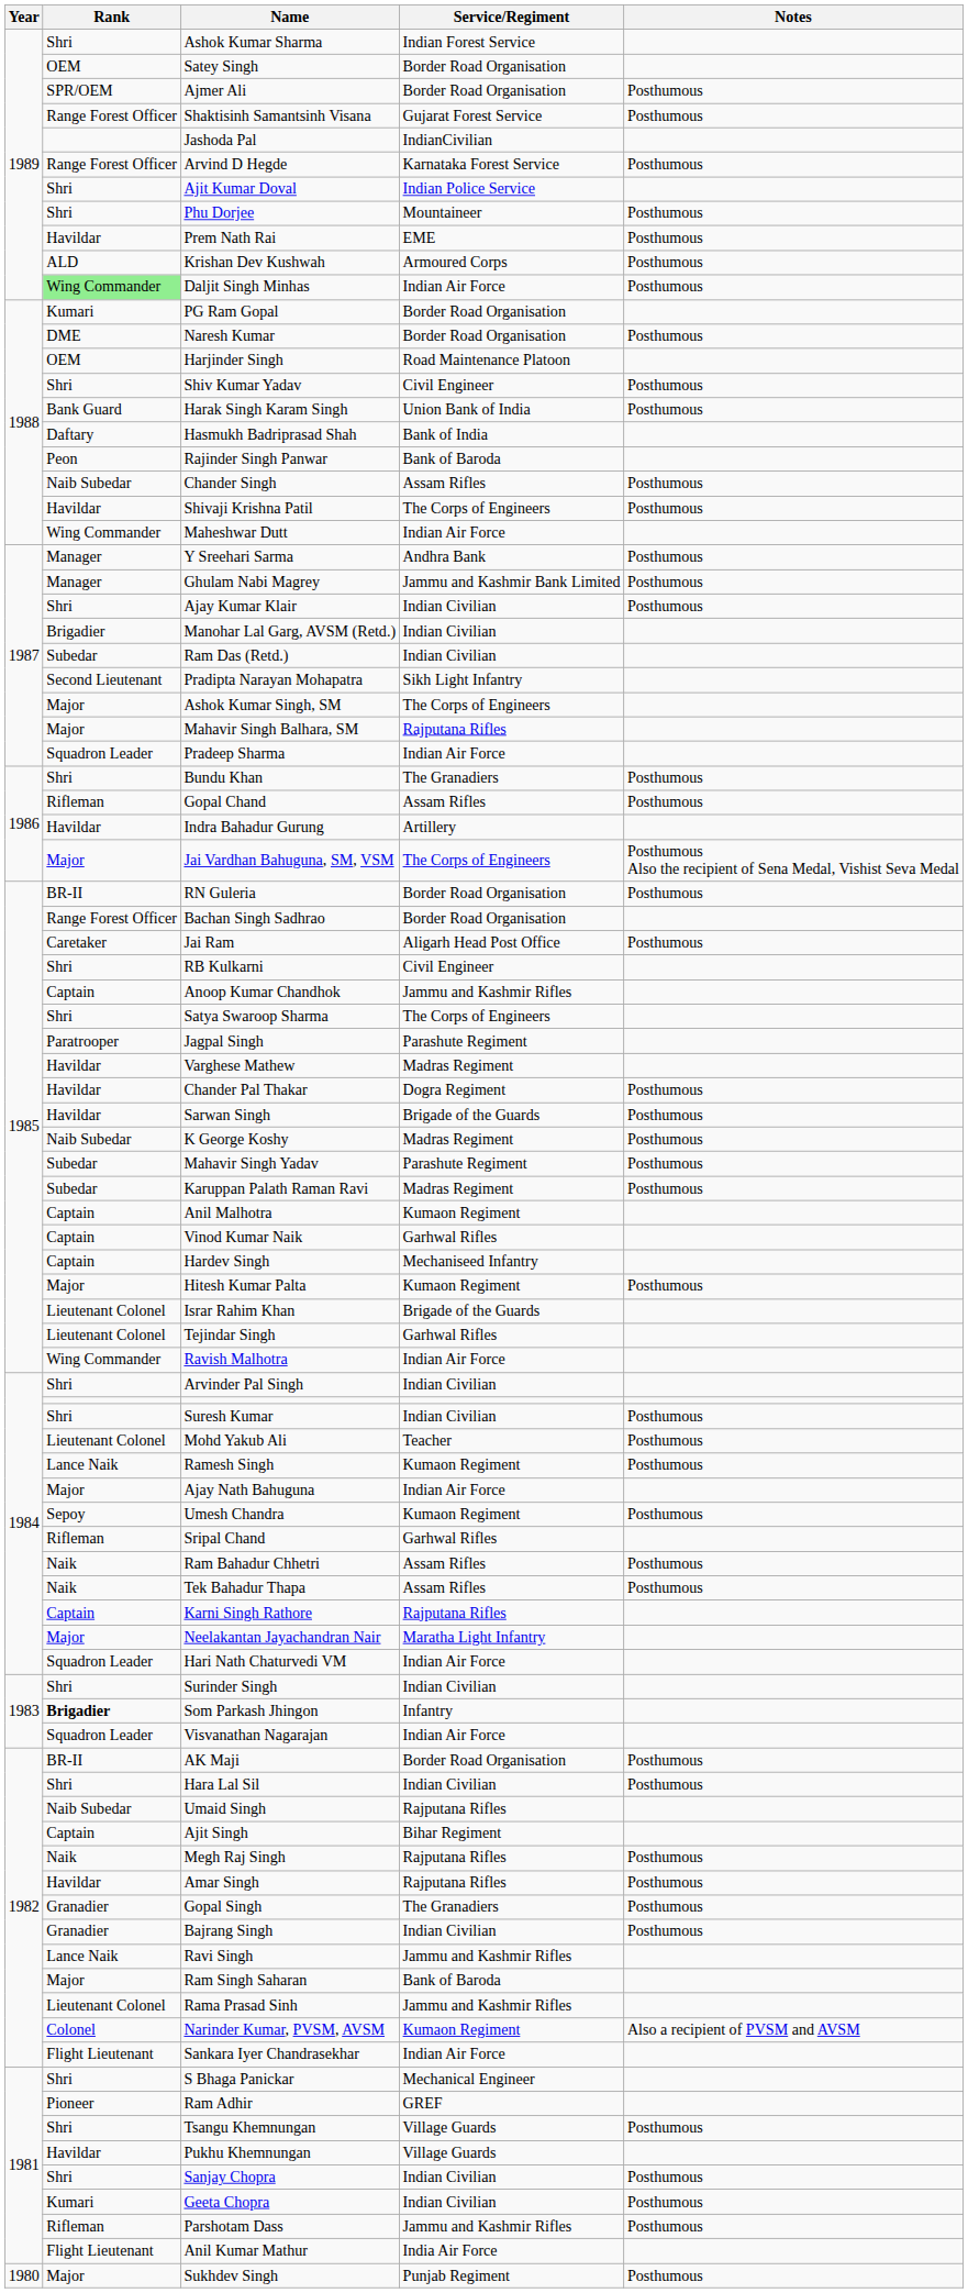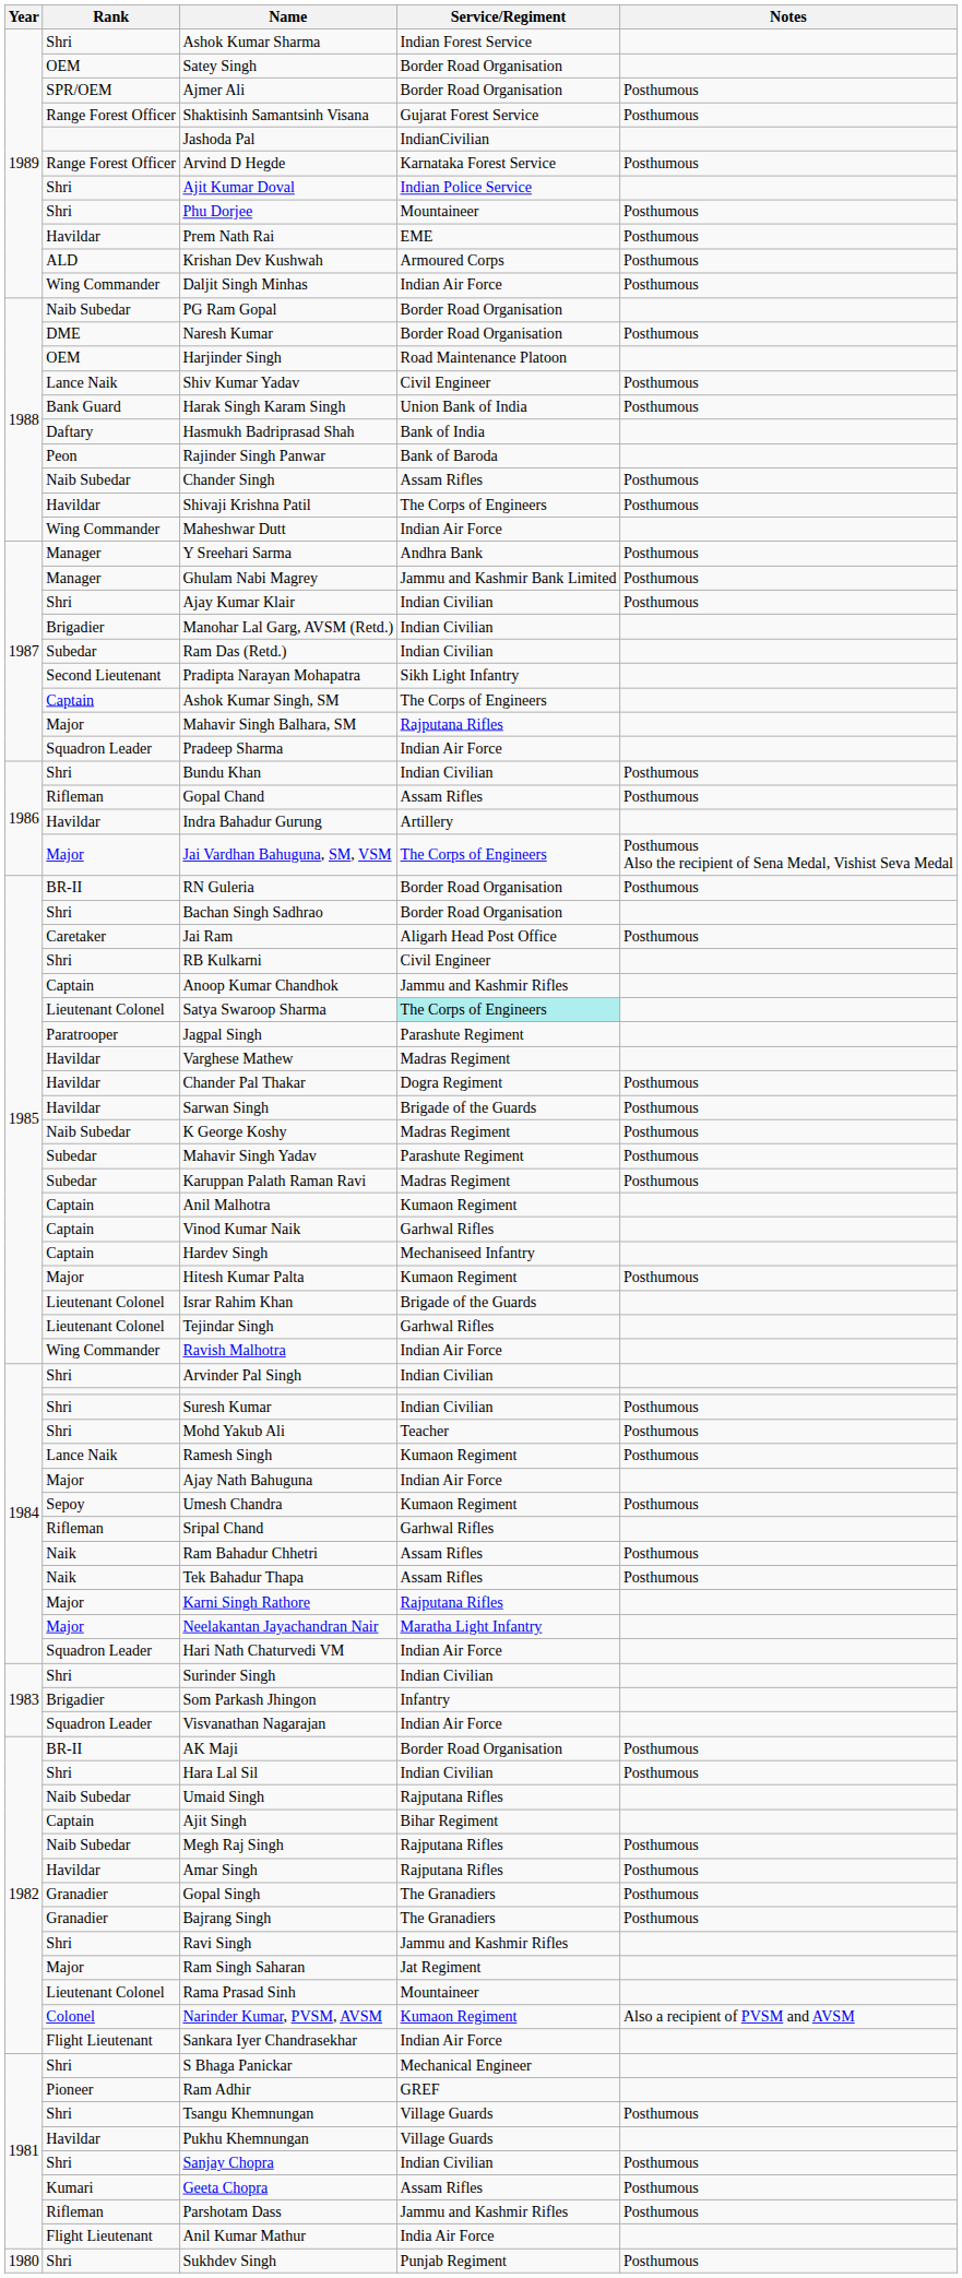 <table class="wikitable sortable">
 <tr>
 <th>Year</th>
 <th>Rank</th>
 <th>Name</th>
 <th>Service/Regiment</th>
 <th>Notes</th>
 </tr>
 <tr>
 <td rowspan="11">1989</td>
 <td>Shri</td>
 <td>Ashok Kumar Sharma</td>
 <td>Indian Forest Service</td>
 <td></td>
 </tr>
 <tr>
 <td>OEM</td>
 <td>Satey Singh</td>
 <td>Border Road Organisation</td>
 <td></td>
 </tr>
 <tr>
 <td>SPR/OEM</td>
 <td>Ajmer Ali</td>
 <td>Border Road Organisation</td>
 <td>Posthumous</td>
 </tr>
 <tr>
 <td>Range Forest Officer</td>
 <td>Shaktisinh Samantsinh Visana</td>
 <td>Gujarat Forest Service</td>
 <td>Posthumous</td>
 </tr>
 <tr>
 <td></td>
 <td>Jashoda Pal</td>
 <td>IndianCivilian</td>
 <td></td>
 </tr>
 <tr>
 <td>Range Forest Officer</td>
 <td>Arvind D Hegde</td>
 <td>Karnataka Forest  Service</td>
 <td>Posthumous</td>
 </tr>
 <tr>
 <td>Shri</td>
 <td><a href='#'>Ajit Kumar Doval</a></td>
 <td><a href='#'>Indian Police Service</a></td>
 <td></td>
 </tr>
 <tr>
 <td>Shri</td>
 <td><a href='#'>Phu Dorjee</a></td>
 <td>Mountaineer</td>
 <td>Posthumous</td>
 </tr>
 <tr>
 <td>Havildar</td>
 <td>Prem Nath Rai</td>
 <td>EME</td>
 <td>Posthumous</td>
 </tr>
 <tr>
 <td>ALD</td>
 <td>Krishan Dev Kushwah</td>
 <td>Armoured Corps</td>
 <td>Posthumous</td>
 </tr>
 <tr>
-<td style="background: lightgreen;">Wing Commander</td>
+<td>Wing Commander</td>
 <td>Daljit Singh Minhas</td>
 <td>Indian Air Force</td>
 <td>Posthumous</td>
 </tr>
 <tr>
 <td rowspan="10">1988</td>
-<td>Kumari</td>
+<td>Naib Subedar</td>
 <td>PG Ram Gopal</td>
 <td>Border Road Organisation</td>
 <td></td>
 </tr>
 <tr>
 <td>DME</td>
 <td>Naresh Kumar</td>
 <td>Border Road Organisation</td>
 <td>Posthumous</td>
 </tr>
 <tr>
 <td>OEM</td>
 <td>Harjinder Singh</td>
 <td>Road Maintenance Platoon</td>
 <td></td>
 </tr>
 <tr>
-<td>Shri</td>
+<td>Lance Naik</td>
 <td>Shiv Kumar Yadav</td>
 <td>Civil Engineer</td>
 <td>Posthumous</td>
 </tr>
 <tr>
 <td>Bank Guard</td>
 <td>Harak Singh Karam Singh</td>
 <td>Union Bank of India</td>
 <td>Posthumous</td>
 </tr>
 <tr>
 <td>Daftary</td>
 <td>Hasmukh Badriprasad Shah</td>
 <td>Bank of India</td>
 <td></td>
 </tr>
 <tr>
 <td>Peon</td>
 <td>Rajinder Singh Panwar</td>
 <td>Bank of Baroda</td>
 <td></td>
 </tr>
 <tr>
 <td>Naib Subedar</td>
 <td>Chander Singh</td>
 <td>Assam Rifles</td>
 <td>Posthumous</td>
 </tr>
 <tr>
 <td>Havildar</td>
 <td>Shivaji Krishna Patil</td>
 <td>The Corps of Engineers</td>
 <td>Posthumous</td>
 </tr>
 <tr>
 <td>Wing Commander</td>
 <td>Maheshwar Dutt</td>
 <td>Indian Air Force</td>
 <td></td>
 </tr>
 <tr>
 <td rowspan="9">1987</td>
 <td>Manager</td>
 <td>Y Sreehari Sarma</td>
 <td>Andhra Bank</td>
 <td>Posthumous</td>
 </tr>
 <tr>
 <td>Manager</td>
 <td>Ghulam Nabi Magrey</td>
 <td>Jammu and Kashmir Bank Limited</td>
 <td>Posthumous</td>
 </tr>
 <tr>
 <td>Shri</td>
 <td>Ajay Kumar Klair</td>
 <td>Indian Civilian</td>
 <td>Posthumous</td>
 </tr>
 <tr>
 <td>Brigadier</td>
 <td>Manohar Lal Garg, AVSM (Retd.)</td>
 <td>Indian Civilian</td>
 <td></td>
 </tr>
 <tr>
 <td>Subedar</td>
 <td>Ram Das (Retd.)</td>
 <td>Indian Civilian</td>
 <td></td>
 </tr>
 <tr>
 <td>Second Lieutenant</td>
 <td>Pradipta Narayan Mohapatra</td>
 <td>Sikh Light Infantry</td>
 <td></td>
 </tr>
 <tr>
-<td>Major</td>
+<td><a href='#'>Captain</a></td>
 <td>Ashok Kumar Singh, SM</td>
 <td>The Corps of Engineers</td>
 <td></td>
 </tr>
 <tr>
 <td>Major</td>
 <td>Mahavir Singh Balhara, SM</td>
 <td><a href='#'>Rajputana Rifles</a></td>
 <td></td>
 </tr>
 <tr>
 <td>Squadron Leader</td>
 <td>Pradeep Sharma</td>
 <td>Indian Air Force</td>
 <td></td>
 </tr>
 <tr>
 <td rowspan="4">1986</td>
 <td>Shri</td>
 <td>Bundu Khan</td>
-<td>The Granadiers</td>
+<td>Indian Civilian</td>
 <td>Posthumous</td>
 </tr>
 <tr>
 <td>Rifleman</td>
 <td>Gopal Chand</td>
 <td>Assam Rifles</td>
 <td>Posthumous</td>
 </tr>
 <tr>
 <td>Havildar</td>
 <td>Indra Bahadur Gurung</td>
 <td>Artillery</td>
 <td></td>
 </tr>
 <tr>
 <td><a href='#'>Major</a></td>
 <td><a href='#'>Jai Vardhan Bahuguna</a>, <a href='#'>SM</a>, <a href='#'>VSM</a></td>
 <td><a href='#'>The Corps of Engineers</a></td>
 <td>Posthumous<br>Also the recipient of Sena Medal, Vishist Seva Medal</td>
 </tr>
 <tr>
 <td rowspan="20">1985</td>
 <td>BR-II</td>
 <td>RN Guleria</td>
 <td>Border Road Organisation</td>
 <td>Posthumous</td>
 </tr>
 <tr>
-<td>Range Forest Officer</td>
+<td>Shri</td>
 <td>Bachan Singh Sadhrao</td>
 <td>Border Road Organisation</td>
 <td></td>
 </tr>
 <tr>
 <td>Caretaker</td>
 <td>Jai Ram</td>
 <td>Aligarh Head Post Office</td>
 <td>Posthumous</td>
 </tr>
 <tr>
 <td>Shri</td>
 <td>RB Kulkarni</td>
 <td>Civil Engineer</td>
 <td></td>
 </tr>
 <tr>
 <td>Captain</td>
 <td>Anoop Kumar Chandhok</td>
 <td>Jammu and Kashmir Rifles</td>
 <td></td>
 </tr>
 <tr>
-<td>Shri</td>
+<td>Lieutenant Colonel</td>
 <td>Satya Swaroop Sharma</td>
-<td>The Corps of Engineers</td>
+<td style="background: paleturquoise;">The Corps of Engineers</td>
 <td></td>
 </tr>
 <tr>
 <td>Paratrooper</td>
 <td>Jagpal Singh</td>
 <td>Parashute Regiment</td>
 <td></td>
 </tr>
 <tr>
 <td>Havildar</td>
 <td>Varghese Mathew</td>
 <td>Madras Regiment</td>
 <td></td>
 </tr>
 <tr>
 <td>Havildar</td>
 <td>Chander Pal Thakar</td>
 <td>Dogra Regiment</td>
 <td>Posthumous</td>
 </tr>
 <tr>
 <td>Havildar</td>
 <td>Sarwan Singh</td>
 <td>Brigade of the Guards</td>
 <td>Posthumous</td>
 </tr>
 <tr>
 <td>Naib Subedar</td>
 <td>K George Koshy</td>
 <td>Madras Regiment</td>
 <td>Posthumous</td>
 </tr>
 <tr>
 <td>Subedar</td>
 <td>Mahavir Singh Yadav</td>
 <td>Parashute Regiment</td>
 <td>Posthumous</td>
 </tr>
 <tr>
 <td>Subedar</td>
 <td>Karuppan Palath Raman Ravi</td>
 <td>Madras Regiment</td>
 <td>Posthumous</td>
 </tr>
 <tr>
 <td>Captain</td>
 <td>Anil Malhotra</td>
 <td>Kumaon Regiment</td>
 <td></td>
 </tr>
 <tr>
 <td>Captain</td>
 <td>Vinod Kumar Naik</td>
 <td>Garhwal Rifles</td>
 <td></td>
 </tr>
 <tr>
 <td>Captain</td>
 <td>Hardev Singh</td>
 <td>Mechaniseed Infantry</td>
 <td></td>
 </tr>
 <tr>
 <td>Major</td>
 <td>Hitesh Kumar Palta</td>
 <td>Kumaon Regiment</td>
 <td>Posthumous</td>
 </tr>
 <tr>
 <td>Lieutenant Colonel</td>
 <td>Israr Rahim Khan</td>
 <td>Brigade of the Guards</td>
 <td></td>
 </tr>
 <tr>
 <td>Lieutenant Colonel</td>
 <td>Tejindar Singh</td>
 <td>Garhwal Rifles</td>
 <td></td>
 </tr>
 <tr>
 <td>Wing Commander</td>
 <td><a href='#'>Ravish Malhotra</a></td>
 <td>Indian Air Force</td>
 <td></td>
 </tr>
 <tr>
 <td rowspan="13">1984</td>
 <td>Shri</td>
 <td>Arvinder Pal Singh</td>
 <td>Indian Civilian</td>
 <td></td>
 </tr>
 <tr>
 <td></td>
 <td></td>
 <td></td>
 <td></td>
 </tr>
 <tr>
 <td>Shri</td>
 <td>Suresh Kumar</td>
 <td>Indian Civilian</td>
 <td>Posthumous</td>
 </tr>
 <tr>
-<td>Lieutenant Colonel</td>
+<td>Shri</td>
 <td>Mohd Yakub Ali</td>
 <td>Teacher</td>
 <td>Posthumous</td>
 </tr>
 <tr>
 <td>Lance Naik</td>
 <td>Ramesh Singh</td>
 <td>Kumaon Regiment</td>
 <td>Posthumous</td>
 </tr>
 <tr>
 <td>Major</td>
 <td>Ajay Nath Bahuguna</td>
 <td>Indian Air Force</td>
 <td></td>
 </tr>
 <tr>
 <td>Sepoy</td>
 <td>Umesh Chandra</td>
 <td>Kumaon Regiment</td>
 <td>Posthumous</td>
 </tr>
 <tr>
 <td>Rifleman</td>
 <td>Sripal Chand</td>
 <td>Garhwal Rifles</td>
 <td></td>
 </tr>
 <tr>
 <td>Naik</td>
 <td>Ram Bahadur Chhetri</td>
 <td>Assam Rifles</td>
 <td>Posthumous</td>
 </tr>
 <tr>
 <td>Naik</td>
 <td>Tek Bahadur Thapa</td>
 <td>Assam Rifles</td>
 <td>Posthumous</td>
 </tr>
 <tr>
-<td><a href='#'>Captain</a></td>
+<td>Major</td>
 <td><a href='#'>Karni Singh Rathore</a></td>
 <td><a href='#'>Rajputana Rifles</a></td>
 <td></td>
 </tr>
 <tr>
 <td><a href='#'>Major</a></td>
 <td><a href='#'>Neelakantan Jayachandran Nair</a></td>
 <td><a href='#'>Maratha Light Infantry</a></td>
 <td></td>
 </tr>
 <tr>
 <td>Squadron Leader</td>
 <td>Hari Nath Chaturvedi VM</td>
 <td>Indian Air Force</td>
 <td></td>
 </tr>
 <tr>
 <td rowspan="3">1983</td>
 <td>Shri</td>
 <td>Surinder Singh</td>
 <td>Indian Civilian</td>
 <td></td>
 </tr>
 <tr>
-<td><strong>Brigadier</strong></td>
+<td>Brigadier</td>
 <td>Som Parkash Jhingon</td>
 <td>Infantry</td>
 <td></td>
 </tr>
 <tr>
 <td>Squadron Leader</td>
 <td>Visvanathan Nagarajan</td>
 <td>Indian Air Force</td>
 <td></td>
 </tr>
 <tr>
 <td rowspan="13">1982</td>
 <td>BR-II</td>
 <td>AK Maji</td>
 <td>Border Road Organisation</td>
 <td>Posthumous</td>
 </tr>
 <tr>
 <td>Shri</td>
 <td>Hara Lal Sil</td>
 <td>Indian Civilian</td>
 <td>Posthumous</td>
 </tr>
 <tr>
 <td>Naib Subedar</td>
 <td>Umaid Singh</td>
 <td>Rajputana Rifles</td>
 <td></td>
 </tr>
 <tr>
 <td>Captain</td>
 <td>Ajit Singh</td>
 <td>Bihar Regiment</td>
 <td></td>
 </tr>
 <tr>
-<td>Naik</td>
+<td>Naib Subedar</td>
 <td>Megh Raj Singh</td>
 <td>Rajputana Rifles</td>
 <td>Posthumous</td>
 </tr>
 <tr>
 <td>Havildar</td>
 <td>Amar Singh</td>
 <td>Rajputana Rifles</td>
 <td>Posthumous</td>
 </tr>
 <tr>
 <td>Granadier</td>
 <td>Gopal Singh</td>
 <td>The Granadiers</td>
 <td>Posthumous</td>
 </tr>
 <tr>
 <td>Granadier</td>
 <td>Bajrang Singh</td>
-<td>Indian Civilian</td>
+<td>The Granadiers</td>
 <td>Posthumous</td>
 </tr>
 <tr>
-<td>Lance Naik</td>
+<td>Shri</td>
 <td>Ravi Singh</td>
 <td>Jammu and Kashmir Rifles</td>
 <td></td>
 </tr>
 <tr>
 <td>Major</td>
 <td>Ram Singh Saharan</td>
-<td>Bank of Baroda</td>
+<td>Jat Regiment</td>
 <td></td>
 </tr>
 <tr>
 <td>Lieutenant Colonel</td>
 <td>Rama Prasad Sinh</td>
-<td>Jammu and Kashmir Rifles</td>
+<td>Mountaineer</td>
 <td></td>
 </tr>
 <tr>
 <td><a href='#'>Colonel</a></td>
 <td><a href='#'>Narinder Kumar</a>,  <a href='#'>PVSM</a>, <a href='#'>AVSM</a></td>
 <td><a href='#'>Kumaon Regiment</a></td>
 <td>Also a recipient of <a href='#'>PVSM</a> and <a href='#'>AVSM</a></td>
 </tr>
 <tr>
 <td>Flight Lieutenant</td>
 <td>Sankara Iyer Chandrasekhar</td>
 <td>Indian Air Force</td>
 <td></td>
 </tr>
 <tr>
 <td rowspan="8">1981</td>
 <td>Shri</td>
 <td>S Bhaga Panickar</td>
 <td>Mechanical Engineer</td>
 <td></td>
 </tr>
 <tr>
 <td>Pioneer</td>
 <td>Ram Adhir</td>
 <td>GREF</td>
 <td></td>
 </tr>
 <tr>
 <td>Shri</td>
 <td>Tsangu Khemnungan</td>
 <td>Village Guards</td>
 <td>Posthumous</td>
 </tr>
 <tr>
 <td>Havildar</td>
 <td>Pukhu Khemnungan</td>
 <td>Village Guards</td>
 <td></td>
 </tr>
 <tr>
 <td>Shri</td>
 <td><a href='#'>Sanjay Chopra</a></td>
 <td>Indian Civilian</td>
 <td>Posthumous</td>
 </tr>
 <tr>
 <td>Kumari</td>
 <td><a href='#'>Geeta Chopra</a></td>
-<td>Indian Civilian</td>
+<td>Assam Rifles</td>
 <td>Posthumous</td>
 </tr>
 <tr>
 <td>Rifleman</td>
 <td>Parshotam Dass</td>
 <td>Jammu and Kashmir Rifles</td>
 <td>Posthumous</td>
 </tr>
 <tr>
 <td>Flight Lieutenant</td>
 <td>Anil Kumar Mathur</td>
 <td>India Air Force</td>
 <td></td>
 </tr>
 <tr>
 <td>1980</td>
-<td>Major</td>
+<td>Shri</td>
 <td>Sukhdev Singh</td>
 <td>Punjab Regiment</td>
 <td>Posthumous</td>
 </tr>
 </table>
